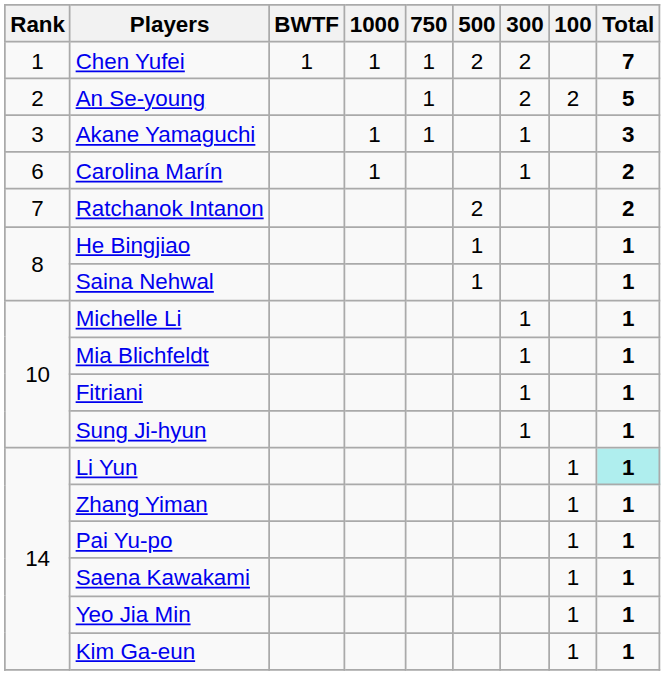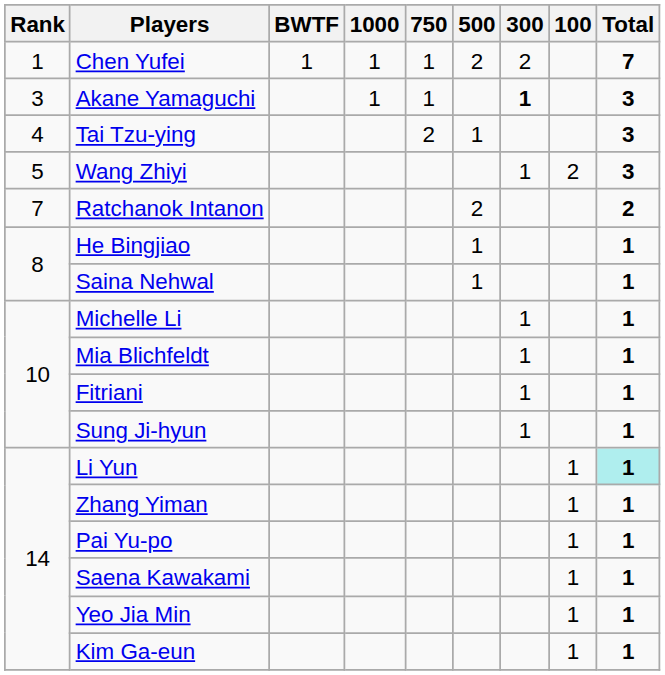 <table class="wikitable" style="font-size:80%; text-align:center">
 <tr>
 <th>Rank</th>
 <th>Players</th>
 <th>BWTF</th>
 <th>1000</th>
 <th>750</th>
 <th>500</th>
 <th>300</th>
 <th>100</th>
 <th>Total</th>
 </tr>
 <tr>
 <td>1</td>
 <td style="text-align:left;"> <a href='#'>Chen Yufei</a></td>
 <td>1</td>
 <td>1</td>
 <td>1</td>
 <td>2</td>
 <td>2</td>
 <td></td>
 <td><strong>7</strong></td>
 </tr>
 <tr>
-<td>2</td>
-<td style="text-align:left;"> <a href='#'>An Se-young</a></td>
-<td></td>
-<td></td>
-<td>1</td>
-<td></td>
-<td>2</td>
-<td>2</td>
-<td><strong>5</strong></td>
-</tr>
-<tr>
 <td>3</td>
 <td style="text-align:left;"> <a href='#'>Akane Yamaguchi</a></td>
 <td></td>
 <td>1</td>
 <td>1</td>
 <td></td>
-<td>1</td>
+<td><strong>1</strong></td>
 <td></td>
 <td><strong>3</strong></td>
 </tr>
 <tr>
-<td>6</td>
-<td style="text-align:left;"> <a href='#'>Carolina Marín</a></td>
+<td>4</td>
+<td style="text-align:left;"> <a href='#'>Tai Tzu-ying</a></td>
 <td></td>
+<td></td>
+<td>2</td>
 <td>1</td>
 <td></td>
 <td></td>
+<td><strong>3</strong></td>
+</tr>
+<tr>
+<td>5</td>
+<td style="text-align:left;"> <a href='#'>Wang Zhiyi</a></td>
+<td></td>
+<td></td>
+<td></td>
+<td></td>
 <td>1</td>
-<td></td>
-<td><strong>2</strong></td>
+<td>2</td>
+<td><strong>3</strong></td>
 </tr>
 <tr>
 <td>7</td>
 <td style="text-align:left;"> <a href='#'>Ratchanok Intanon</a></td>
 <td></td>
 <td></td>
 <td></td>
 <td>2</td>
 <td></td>
 <td></td>
 <td><strong>2</strong></td>
 </tr>
 <tr>
 <td rowspan="2">8</td>
 <td style="text-align:left;"> <a href='#'>He Bingjiao</a></td>
 <td></td>
 <td></td>
 <td></td>
 <td>1</td>
 <td></td>
 <td></td>
 <td><strong>1</strong></td>
 </tr>
 <tr>
 <td style="text-align:left;"> <a href='#'>Saina Nehwal</a></td>
 <td></td>
 <td></td>
 <td></td>
 <td>1</td>
 <td></td>
 <td></td>
 <td><strong>1</strong></td>
 </tr>
 <tr>
 <td rowspan="4">10</td>
 <td style="text-align:left;"> <a href='#'>Michelle Li</a></td>
 <td></td>
 <td></td>
 <td></td>
 <td></td>
 <td>1</td>
 <td></td>
 <td><strong>1</strong></td>
 </tr>
 <tr>
 <td style="text-align:left;"> <a href='#'>Mia Blichfeldt</a></td>
 <td></td>
 <td></td>
 <td></td>
 <td></td>
 <td>1</td>
 <td></td>
 <td><strong>1</strong></td>
 </tr>
 <tr>
 <td style="text-align:left;"> <a href='#'>Fitriani</a></td>
 <td></td>
 <td></td>
 <td></td>
 <td></td>
 <td>1</td>
 <td></td>
 <td><strong>1</strong></td>
 </tr>
 <tr>
 <td style="text-align:left;"> <a href='#'>Sung Ji-hyun</a></td>
 <td></td>
 <td></td>
 <td></td>
 <td></td>
 <td>1</td>
 <td></td>
 <td><strong>1</strong></td>
 </tr>
 <tr>
 <td rowspan="6">14</td>
 <td style="text-align:left;"> <a href='#'>Li Yun</a></td>
 <td></td>
 <td></td>
 <td></td>
 <td></td>
 <td></td>
 <td>1</td>
 <td style="background: paleturquoise;"><strong>1</strong></td>
 </tr>
 <tr>
 <td style="text-align:left;"> <a href='#'>Zhang Yiman</a></td>
 <td></td>
 <td></td>
 <td></td>
 <td></td>
 <td></td>
 <td>1</td>
 <td><strong>1</strong></td>
 </tr>
 <tr>
 <td style="text-align:left;"> <a href='#'>Pai Yu-po</a></td>
 <td></td>
 <td></td>
 <td></td>
 <td></td>
 <td></td>
 <td>1</td>
 <td><strong>1</strong></td>
 </tr>
 <tr>
 <td style="text-align:left;"> <a href='#'>Saena Kawakami</a></td>
 <td></td>
 <td></td>
 <td></td>
 <td></td>
 <td></td>
 <td>1</td>
 <td><strong>1</strong></td>
 </tr>
 <tr>
 <td style="text-align:left;"> <a href='#'>Yeo Jia Min</a></td>
 <td></td>
 <td></td>
 <td></td>
 <td></td>
 <td></td>
 <td>1</td>
 <td><strong>1</strong></td>
 </tr>
 <tr>
 <td style="text-align:left;"> <a href='#'>Kim Ga-eun</a></td>
 <td></td>
 <td></td>
 <td></td>
 <td></td>
 <td></td>
 <td>1</td>
 <td><strong>1</strong></td>
 </tr>
 </table>
